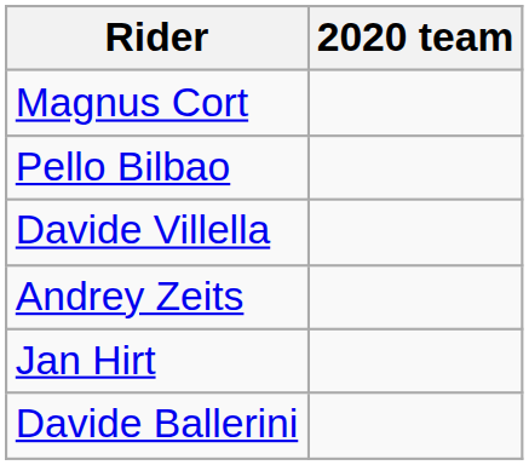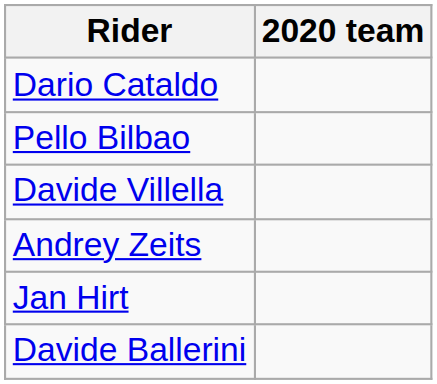 <table class="wikitable">
 <tr>
 <th>Rider</th>
 <th>2020 team</th>
 </tr>
 <tr>
-<td><a href='#'>Magnus Cort</a></td>
+<td><a href='#'>Dario Cataldo</a></td>
 <td></td>
 </tr>
 <tr>
 <td><a href='#'>Pello Bilbao</a></td>
 <td></td>
 </tr>
 <tr>
 <td><a href='#'>Davide Villella</a></td>
 <td></td>
 </tr>
 <tr>
 <td><a href='#'>Andrey Zeits</a></td>
 <td></td>
 </tr>
 <tr>
 <td><a href='#'>Jan Hirt</a></td>
 <td></td>
 </tr>
 <tr>
 <td><a href='#'>Davide Ballerini</a></td>
 <td></td>
 </tr>
 </table>
